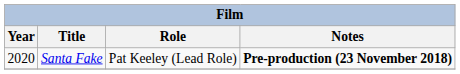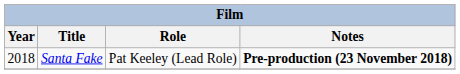 <table class="wikitable">
 <tr style="background:#ccc; text-align:center;">
 <th colspan="5" style="background: LightSteelBlue;">Film</th>
 </tr>
 <tr style="background:#ccc; text-align:center;">
 <th>Year</th>
 <th>Title</th>
 <th>Role</th>
 <th class="unsortable">Notes</th>
 </tr>
 <tr>
-<td>2020</td>
+<td>2018</td>
 <td><em><a href='#'>Santa Fake</a></em></td>
 <td>Pat Keeley (Lead Role)</td>
 <td><strong>Pre-production (23 November 2018)</strong></td>
 </tr>
 <tr>
 </tr>
 </table>
